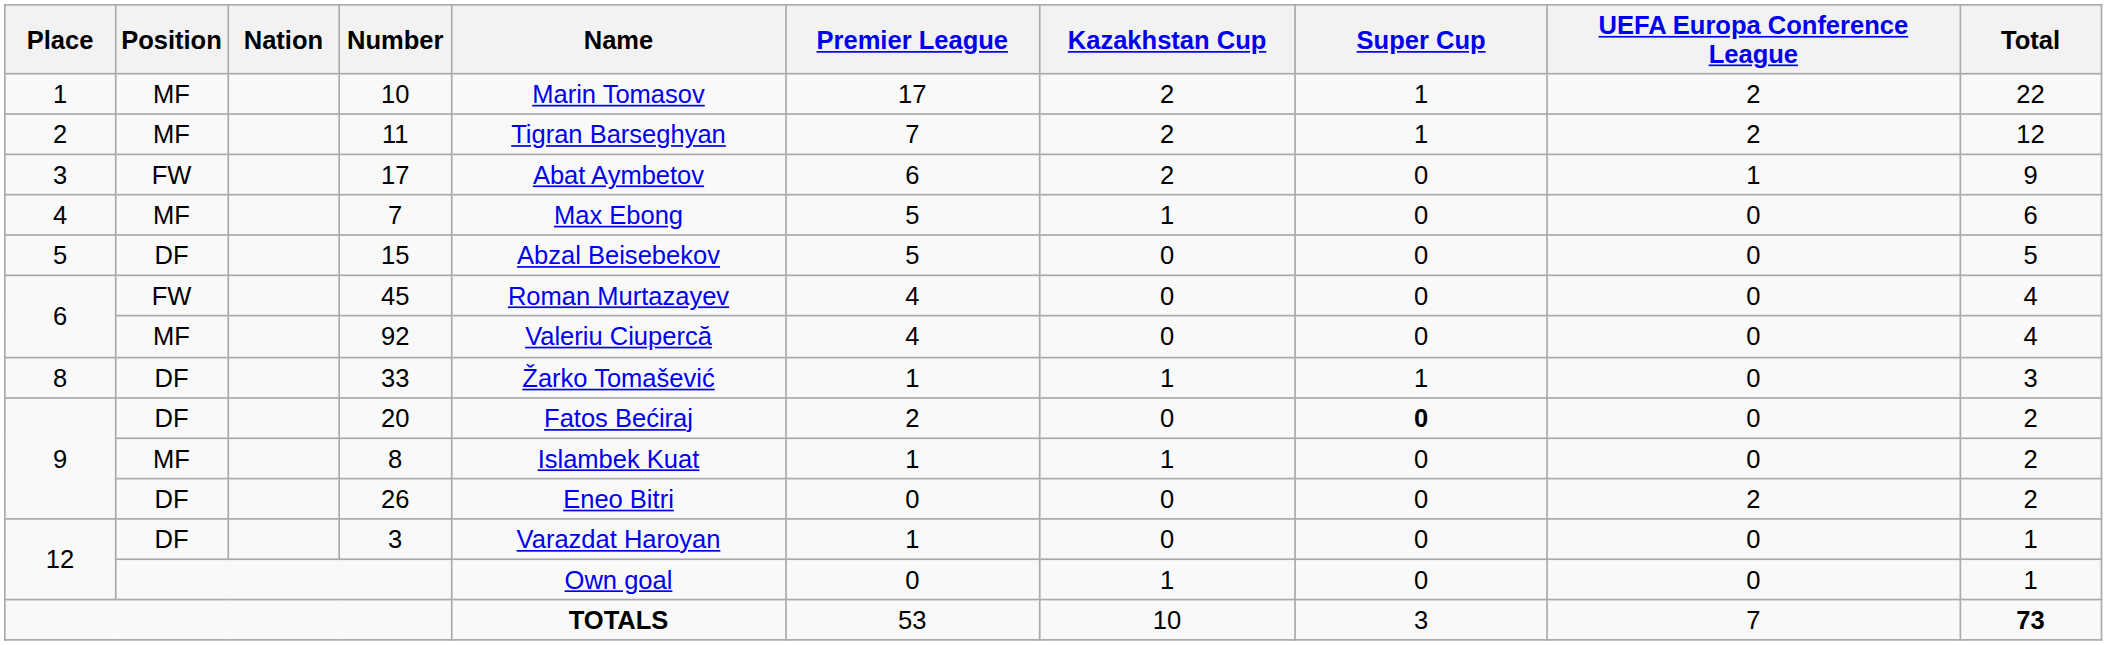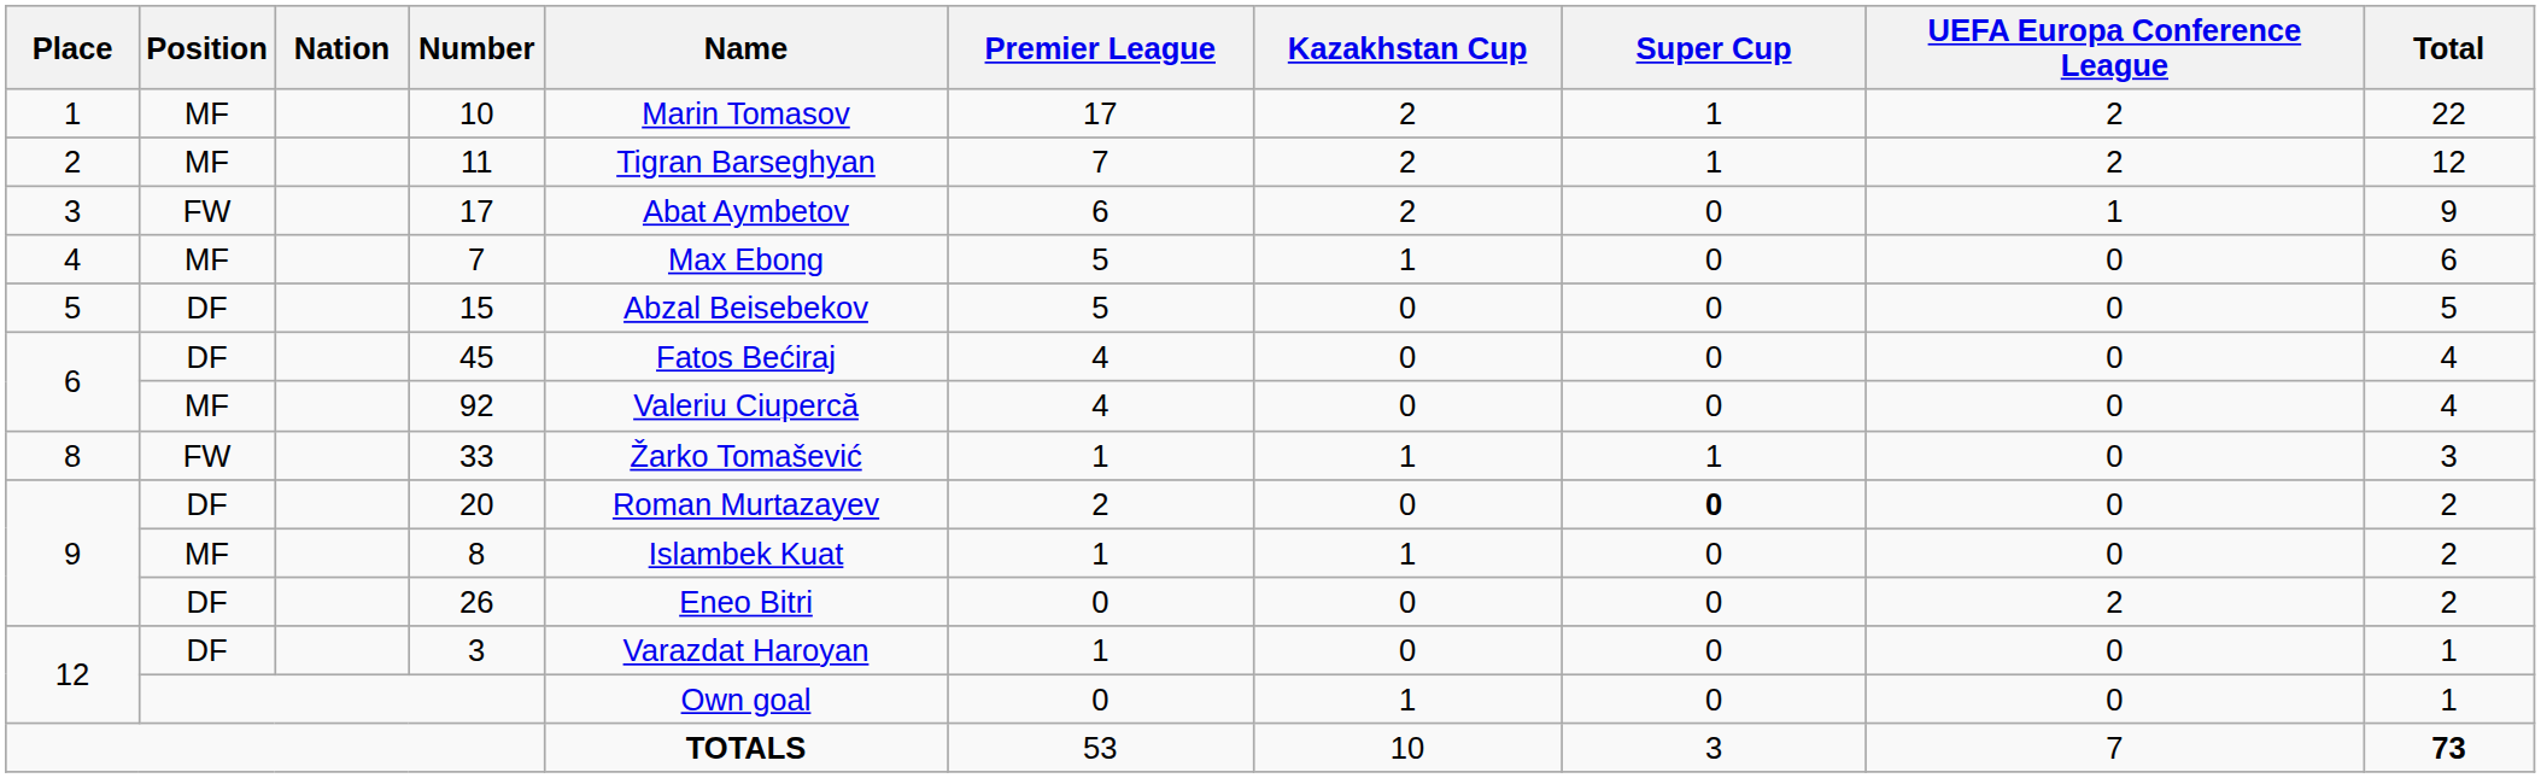 <table class="wikitable" style="font-size: 95%; text-align: center;">
 <tr>
 <th width=60>Place</th>
 <th width=60>Position</th>
 <th width=60>Nation</th>
 <th width=60>Number</th>
 <th width=200>Name</th>
 <th width=150><a href='#'>Premier League</a></th>
 <th width=150><a href='#'>Kazakhstan Cup</a></th>
 <th width=150><a href='#'>Super Cup</a></th>
 <th width=250><a href='#'>UEFA Europa Conference League</a></th>
 <th width=80>Total</th>
 </tr>
 <tr>
 <td>1</td>
 <td>MF</td>
 <td></td>
 <td>10</td>
 <td><a href='#'>Marin Tomasov</a></td>
 <td>17</td>
 <td>2</td>
 <td>1</td>
 <td>2</td>
 <td>22</td>
 </tr>
 <tr>
 <td>2</td>
 <td>MF</td>
 <td></td>
 <td>11</td>
 <td><a href='#'>Tigran Barseghyan</a></td>
 <td>7</td>
 <td>2</td>
 <td>1</td>
 <td>2</td>
 <td>12</td>
 </tr>
 <tr>
 <td>3</td>
 <td>FW</td>
 <td></td>
 <td>17</td>
 <td><a href='#'>Abat Aymbetov</a></td>
 <td>6</td>
 <td>2</td>
 <td>0</td>
 <td>1</td>
 <td>9</td>
 </tr>
 <tr>
 <td>4</td>
 <td>MF</td>
 <td></td>
 <td>7</td>
 <td><a href='#'>Max Ebong</a></td>
 <td>5</td>
 <td>1</td>
 <td>0</td>
 <td>0</td>
 <td>6</td>
 </tr>
 <tr>
 <td>5</td>
 <td>DF</td>
 <td></td>
 <td>15</td>
 <td><a href='#'>Abzal Beisebekov</a></td>
 <td>5</td>
 <td>0</td>
 <td>0</td>
 <td>0</td>
 <td>5</td>
 </tr>
 <tr>
 <td rowspan="2">6</td>
-<td>FW</td>
+<td>DF</td>
 <td></td>
 <td>45</td>
-<td><a href='#'>Roman Murtazayev</a></td>
+<td><a href='#'>Fatos Bećiraj</a></td>
 <td>4</td>
 <td>0</td>
 <td>0</td>
 <td>0</td>
 <td>4</td>
 </tr>
 <tr>
 <td>MF</td>
 <td></td>
 <td>92</td>
 <td><a href='#'>Valeriu Ciupercă</a></td>
 <td>4</td>
 <td>0</td>
 <td>0</td>
 <td>0</td>
 <td>4</td>
 </tr>
 <tr>
 <td>8</td>
-<td>DF</td>
+<td>FW</td>
 <td></td>
 <td>33</td>
 <td><a href='#'>Žarko Tomašević</a></td>
 <td>1</td>
 <td>1</td>
 <td>1</td>
 <td>0</td>
 <td>3</td>
 </tr>
 <tr>
 <td rowspan="3">9</td>
 <td>DF</td>
 <td></td>
 <td>20</td>
-<td><a href='#'>Fatos Bećiraj</a></td>
+<td><a href='#'>Roman Murtazayev</a></td>
 <td>2</td>
 <td>0</td>
 <td><strong>0</strong></td>
 <td>0</td>
 <td>2</td>
 </tr>
 <tr>
 <td>MF</td>
 <td></td>
 <td>8</td>
 <td><a href='#'>Islambek Kuat</a></td>
 <td>1</td>
 <td>1</td>
 <td>0</td>
 <td>0</td>
 <td>2</td>
 </tr>
 <tr>
 <td>DF</td>
 <td></td>
 <td>26</td>
 <td><a href='#'>Eneo Bitri</a></td>
 <td>0</td>
 <td>0</td>
 <td>0</td>
 <td>2</td>
 <td>2</td>
 </tr>
 <tr>
 <td rowspan="2">12</td>
 <td>DF</td>
 <td></td>
 <td>3</td>
 <td><a href='#'>Varazdat Haroyan</a></td>
 <td>1</td>
 <td>0</td>
 <td>0</td>
 <td>0</td>
 <td>1</td>
 </tr>
 <tr>
 <td colspan="3"></td>
 <td><a href='#'>Own goal</a></td>
 <td>0</td>
 <td>1</td>
 <td>0</td>
 <td>0</td>
 <td>1</td>
 </tr>
 <tr>
 <td colspan="4"></td>
 <td><strong>TOTALS</strong></td>
 <td>53</td>
 <td>10</td>
 <td>3</td>
 <td>7</td>
 <td><strong>73</strong></td>
 </tr>
 </table>
